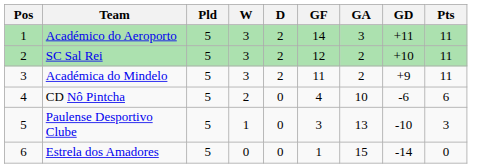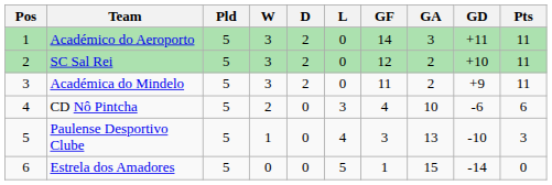 <table class="wikitable" style="text-align: center;">
 <tr>
 <th style="width: 40px;">Pos</th>
 <th style="width: 170px;">Team</th>
 <th style="width: 45px;">Pld</th>
 <th style="width: 35px;">W</th>
 <th style="width: 35px;">D</th>
+<th style="width: 35px;">L</th>
 <th style="width: 45px;">GF</th>
 <th style="width: 45px;">GA</th>
 <th style="width: 45px;">GD</th>
 <th style="width: 45px;">Pts</th>
 </tr>
 <tr style="background:#ACE1AF;">
 <td>1</td>
 <td style="text-align: left;"><a href='#'>Académico do Aeroporto</a></td>
 <td>5</td>
 <td>3</td>
 <td>2</td>
+<td>0</td>
 <td>14</td>
 <td>3</td>
 <td>+11</td>
 <td>11</td>
 </tr>
 <tr style="background:#ACE1AF;">
 <td>2</td>
 <td style="text-align: left;"><a href='#'>SC Sal Rei</a></td>
 <td>5</td>
 <td>3</td>
 <td>2</td>
+<td>0</td>
 <td>12</td>
 <td>2</td>
 <td>+10</td>
 <td>11</td>
 </tr>
 <tr>
 <td>3</td>
 <td style="text-align: left;"><a href='#'>Académica do Mindelo</a></td>
 <td>5</td>
 <td>3</td>
 <td>2</td>
+<td>0</td>
 <td>11</td>
 <td>2</td>
 <td>+9</td>
 <td>11</td>
 </tr>
 <tr>
 <td>4</td>
 <td style="text-align: left;">CD <a href='#'>Nô Pintcha</a></td>
 <td>5</td>
 <td>2</td>
 <td>0</td>
+<td>3</td>
 <td>4</td>
 <td>10</td>
 <td>-6</td>
 <td>6</td>
 </tr>
 <tr>
 <td>5</td>
 <td style="text-align: left;"><a href='#'>Paulense Desportivo Clube</a></td>
 <td>5</td>
 <td>1</td>
 <td>0</td>
+<td>4</td>
 <td>3</td>
 <td>13</td>
 <td>-10</td>
 <td>3</td>
 </tr>
 <tr>
 <td>6</td>
 <td style="text-align: left;"><a href='#'>Estrela dos Amadores</a></td>
 <td>5</td>
 <td>0</td>
 <td>0</td>
+<td>5</td>
 <td>1</td>
 <td>15</td>
 <td>-14</td>
 <td>0</td>
 </tr>
 </table>
